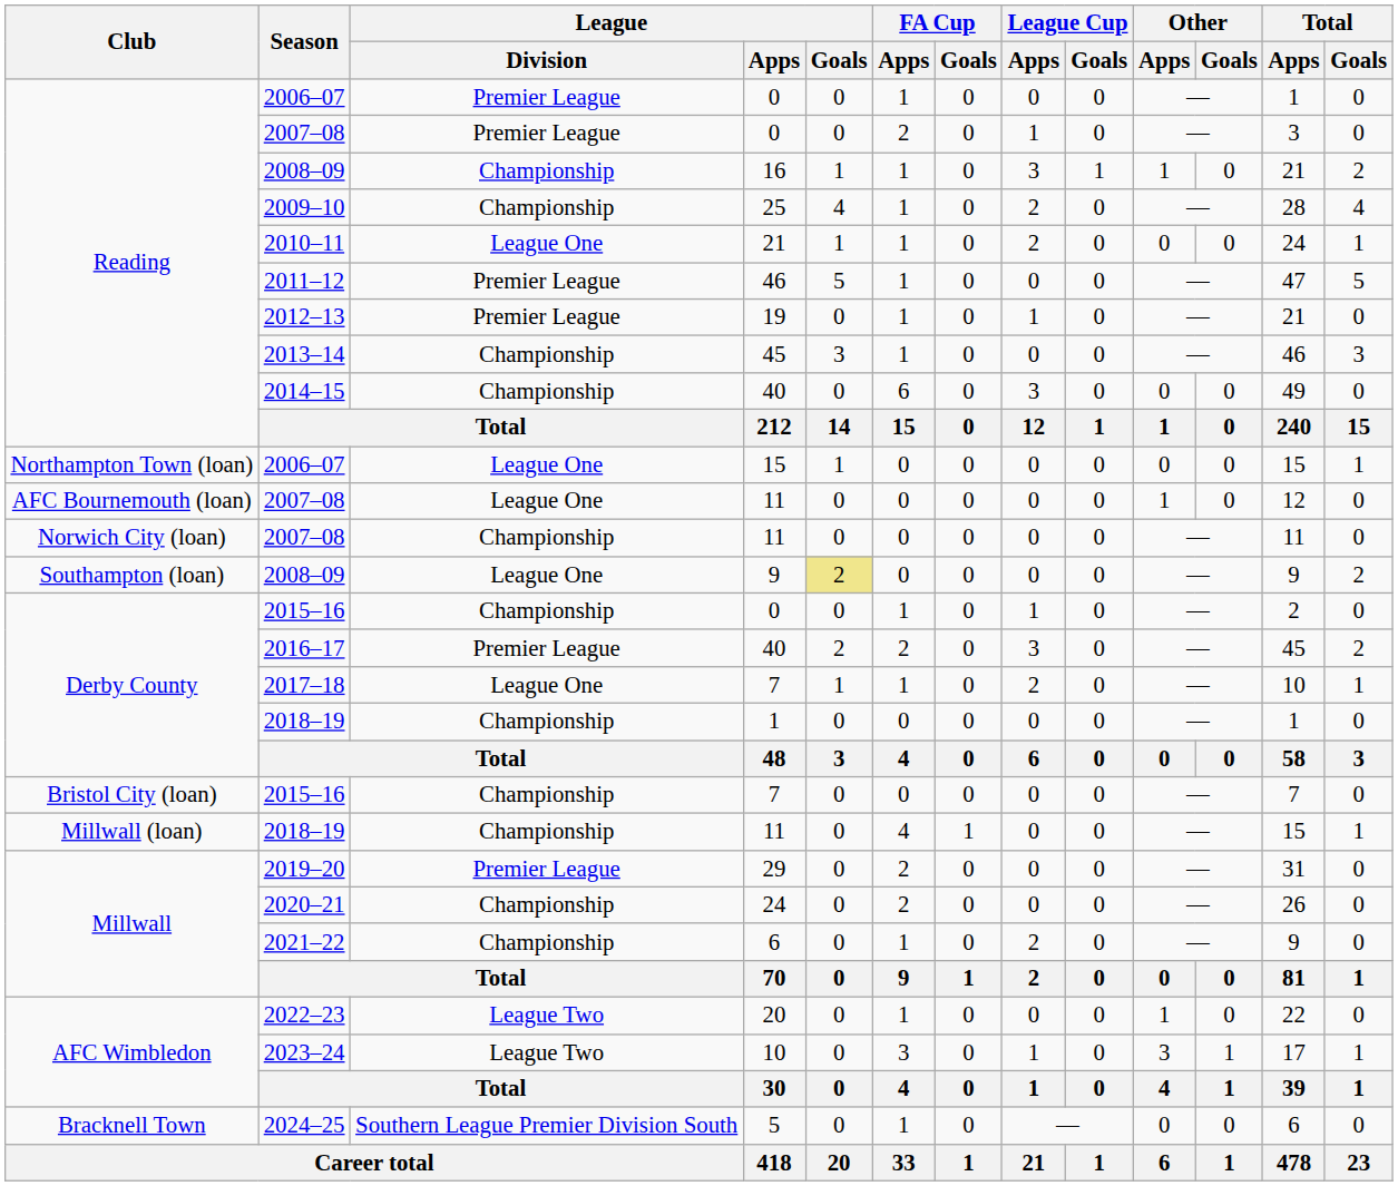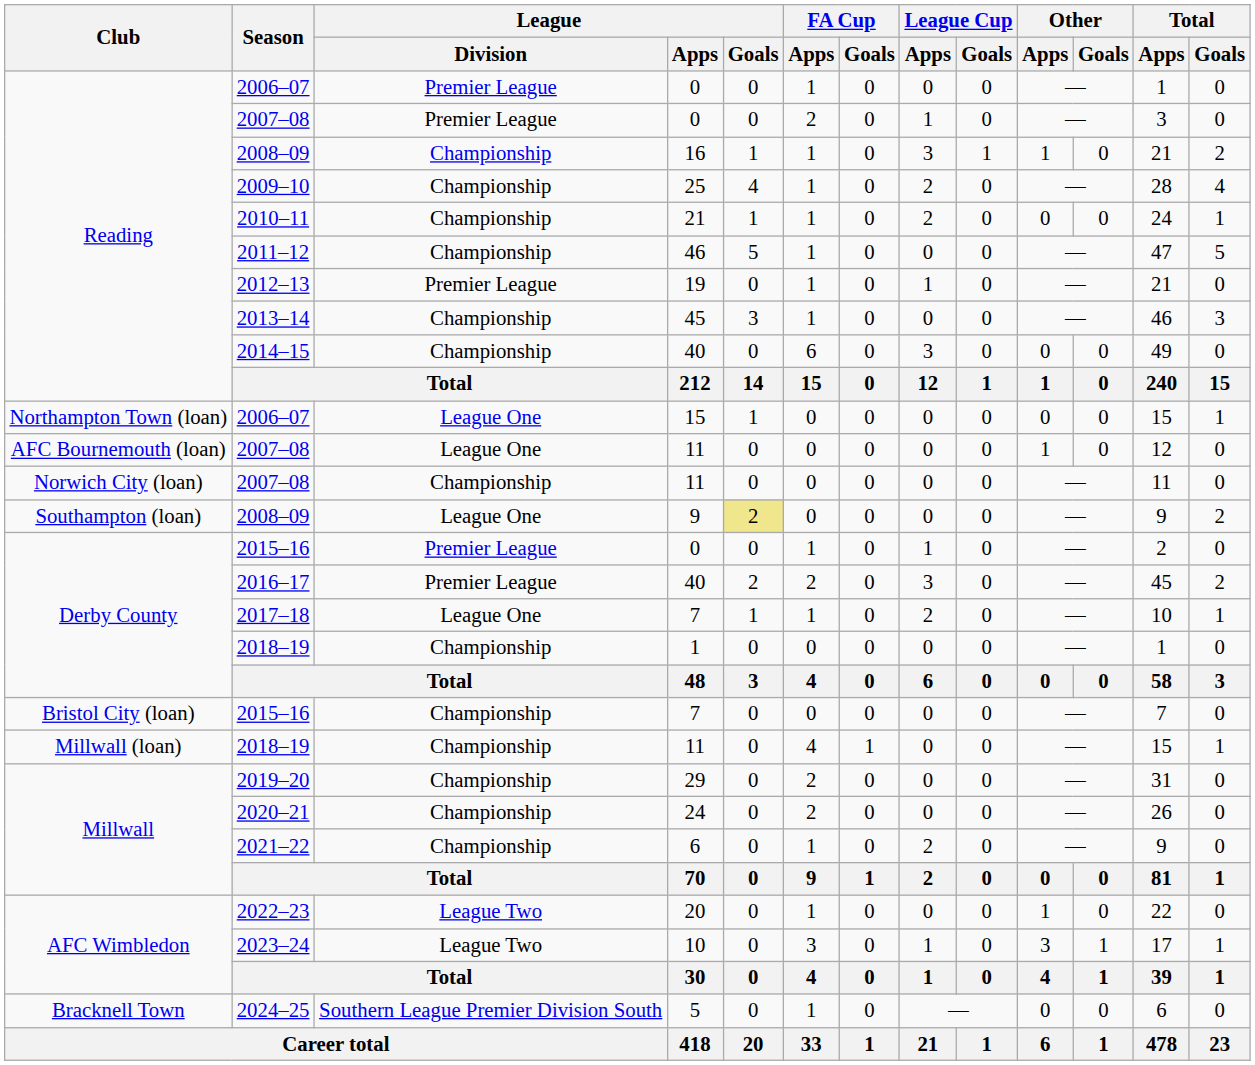 <table class="wikitable" style="text-align:center">
 <tr>
 <th rowspan="2">Club</th>
 <th rowspan="2">Season</th>
 <th colspan="3">League</th>
 <th colspan="2"><a href='#'>FA Cup</a></th>
 <th colspan="2"><a href='#'>League Cup</a></th>
 <th colspan="2">Other</th>
 <th colspan="2">Total</th>
 </tr>
 <tr>
 <th>Division</th>
 <th>Apps</th>
 <th>Goals</th>
 <th>Apps</th>
 <th>Goals</th>
 <th>Apps</th>
 <th>Goals</th>
 <th>Apps</th>
 <th>Goals</th>
 <th>Apps</th>
 <th>Goals</th>
 </tr>
 <tr>
 <td rowspan="10"><a href='#'>Reading</a></td>
 <td><a href='#'>2006–07</a></td>
 <td><a href='#'>Premier League</a></td>
 <td>0</td>
 <td>0</td>
 <td>1</td>
 <td>0</td>
 <td>0</td>
 <td>0</td>
 <td colspan="2">—</td>
 <td>1</td>
 <td>0</td>
 </tr>
 <tr>
 <td><a href='#'>2007–08</a></td>
 <td>Premier League</td>
 <td>0</td>
 <td>0</td>
 <td>2</td>
 <td>0</td>
 <td>1</td>
 <td>0</td>
 <td colspan="2">—</td>
 <td>3</td>
 <td>0</td>
 </tr>
 <tr>
 <td><a href='#'>2008–09</a></td>
 <td><a href='#'>Championship</a></td>
 <td>16</td>
 <td>1</td>
 <td>1</td>
 <td>0</td>
 <td>3</td>
 <td>1</td>
 <td>1</td>
 <td>0</td>
 <td>21</td>
 <td>2</td>
 </tr>
 <tr>
 <td><a href='#'>2009–10</a></td>
 <td>Championship</td>
 <td>25</td>
 <td>4</td>
 <td>1</td>
 <td>0</td>
 <td>2</td>
 <td>0</td>
 <td colspan="2">—</td>
 <td>28</td>
 <td>4</td>
 </tr>
 <tr>
 <td><a href='#'>2010–11</a></td>
-<td><a href='#'>League One</a></td>
+<td>Championship</td>
 <td>21</td>
 <td>1</td>
 <td>1</td>
 <td>0</td>
 <td>2</td>
 <td>0</td>
 <td>0</td>
 <td>0</td>
 <td>24</td>
 <td>1</td>
 </tr>
 <tr>
 <td><a href='#'>2011–12</a></td>
-<td>Premier League</td>
+<td>Championship</td>
 <td>46</td>
 <td>5</td>
 <td>1</td>
 <td>0</td>
 <td>0</td>
 <td>0</td>
 <td colspan="2">—</td>
 <td>47</td>
 <td>5</td>
 </tr>
 <tr>
 <td><a href='#'>2012–13</a></td>
 <td>Premier League</td>
 <td>19</td>
 <td>0</td>
 <td>1</td>
 <td>0</td>
 <td>1</td>
 <td>0</td>
 <td colspan="2">—</td>
 <td>21</td>
 <td>0</td>
 </tr>
 <tr>
 <td><a href='#'>2013–14</a></td>
 <td>Championship</td>
 <td>45</td>
 <td>3</td>
 <td>1</td>
 <td>0</td>
 <td>0</td>
 <td>0</td>
 <td colspan="2">—</td>
 <td>46</td>
 <td>3</td>
 </tr>
 <tr>
 <td><a href='#'>2014–15</a></td>
 <td>Championship</td>
 <td>40</td>
 <td>0</td>
 <td>6</td>
 <td>0</td>
 <td>3</td>
 <td>0</td>
 <td>0</td>
 <td>0</td>
 <td>49</td>
 <td>0</td>
 </tr>
 <tr>
 <th colspan="2">Total</th>
 <th>212</th>
 <th>14</th>
 <th>15</th>
 <th>0</th>
 <th>12</th>
 <th>1</th>
 <th>1</th>
 <th>0</th>
 <th>240</th>
 <th>15</th>
 </tr>
 <tr>
 <td><a href='#'>Northampton Town</a> (loan)</td>
 <td><a href='#'>2006–07</a></td>
 <td><a href='#'>League One</a></td>
 <td>15</td>
 <td>1</td>
 <td>0</td>
 <td>0</td>
 <td>0</td>
 <td>0</td>
 <td>0</td>
 <td>0</td>
 <td>15</td>
 <td>1</td>
 </tr>
 <tr>
 <td><a href='#'>AFC Bournemouth</a> (loan)</td>
 <td><a href='#'>2007–08</a></td>
 <td>League One</td>
 <td>11</td>
 <td>0</td>
 <td>0</td>
 <td>0</td>
 <td>0</td>
 <td>0</td>
 <td>1</td>
 <td>0</td>
 <td>12</td>
 <td>0</td>
 </tr>
 <tr>
 <td><a href='#'>Norwich City</a> (loan)</td>
 <td><a href='#'>2007–08</a></td>
 <td>Championship</td>
 <td>11</td>
 <td>0</td>
 <td>0</td>
 <td>0</td>
 <td>0</td>
 <td>0</td>
 <td colspan="2">—</td>
 <td>11</td>
 <td>0</td>
 </tr>
 <tr>
 <td><a href='#'>Southampton</a> (loan)</td>
 <td><a href='#'>2008–09</a></td>
 <td>League One</td>
 <td>9</td>
 <td style="background: khaki;">2</td>
 <td>0</td>
 <td>0</td>
 <td>0</td>
 <td>0</td>
 <td colspan="2">—</td>
 <td>9</td>
 <td>2</td>
 </tr>
 <tr>
 <td rowspan="5"><a href='#'>Derby County</a></td>
 <td><a href='#'>2015–16</a></td>
-<td>Championship</td>
+<td><a href='#'>Premier League</a></td>
 <td>0</td>
 <td>0</td>
 <td>1</td>
 <td>0</td>
 <td>1</td>
 <td>0</td>
 <td colspan="2">—</td>
 <td>2</td>
 <td>0</td>
 </tr>
 <tr>
 <td><a href='#'>2016–17</a></td>
 <td>Premier League</td>
 <td>40</td>
 <td>2</td>
 <td>2</td>
 <td>0</td>
 <td>3</td>
 <td>0</td>
 <td colspan="2">—</td>
 <td>45</td>
 <td>2</td>
 </tr>
 <tr>
 <td><a href='#'>2017–18</a></td>
 <td>League One</td>
 <td>7</td>
 <td>1</td>
 <td>1</td>
 <td>0</td>
 <td>2</td>
 <td>0</td>
 <td colspan="2">—</td>
 <td>10</td>
 <td>1</td>
 </tr>
 <tr>
 <td><a href='#'>2018–19</a></td>
 <td>Championship</td>
 <td>1</td>
 <td>0</td>
 <td>0</td>
 <td>0</td>
 <td>0</td>
 <td>0</td>
 <td colspan="2">—</td>
 <td>1</td>
 <td>0</td>
 </tr>
 <tr>
 <th colspan="2">Total</th>
 <th>48</th>
 <th>3</th>
 <th>4</th>
 <th>0</th>
 <th>6</th>
 <th>0</th>
 <th>0</th>
 <th>0</th>
 <th>58</th>
 <th>3</th>
 </tr>
 <tr>
 <td><a href='#'>Bristol City</a> (loan)</td>
 <td><a href='#'>2015–16</a></td>
 <td>Championship</td>
 <td>7</td>
 <td>0</td>
 <td>0</td>
 <td>0</td>
 <td>0</td>
 <td>0</td>
 <td colspan="2">—</td>
 <td>7</td>
 <td>0</td>
 </tr>
 <tr>
 <td><a href='#'>Millwall</a> (loan)</td>
 <td><a href='#'>2018–19</a></td>
 <td>Championship</td>
 <td>11</td>
 <td>0</td>
 <td>4</td>
 <td>1</td>
 <td>0</td>
 <td>0</td>
 <td colspan="2">—</td>
 <td>15</td>
 <td>1</td>
 </tr>
 <tr>
 <td rowspan="4"><a href='#'>Millwall</a></td>
 <td><a href='#'>2019–20</a></td>
-<td><a href='#'>Premier League</a></td>
+<td>Championship</td>
 <td>29</td>
 <td>0</td>
 <td>2</td>
 <td>0</td>
 <td>0</td>
 <td>0</td>
 <td colspan="2">—</td>
 <td>31</td>
 <td>0</td>
 </tr>
 <tr>
 <td><a href='#'>2020–21</a></td>
 <td>Championship</td>
 <td>24</td>
 <td>0</td>
 <td>2</td>
 <td>0</td>
 <td>0</td>
 <td>0</td>
 <td colspan="2">—</td>
 <td>26</td>
 <td>0</td>
 </tr>
 <tr>
 <td><a href='#'>2021–22</a></td>
 <td>Championship</td>
 <td>6</td>
 <td>0</td>
 <td>1</td>
 <td>0</td>
 <td>2</td>
 <td>0</td>
 <td colspan="2">—</td>
 <td>9</td>
 <td>0</td>
 </tr>
 <tr>
 <th colspan="2">Total</th>
 <th>70</th>
 <th>0</th>
 <th>9</th>
 <th>1</th>
 <th>2</th>
 <th>0</th>
 <th>0</th>
 <th>0</th>
 <th>81</th>
 <th>1</th>
 </tr>
 <tr>
 <td rowspan="3"><a href='#'>AFC Wimbledon</a></td>
 <td><a href='#'>2022–23</a></td>
 <td><a href='#'>League Two</a></td>
 <td>20</td>
 <td>0</td>
 <td>1</td>
 <td>0</td>
 <td>0</td>
 <td>0</td>
 <td>1</td>
 <td>0</td>
 <td>22</td>
 <td>0</td>
 </tr>
 <tr>
 <td><a href='#'>2023–24</a></td>
 <td>League Two</td>
 <td>10</td>
 <td>0</td>
 <td>3</td>
 <td>0</td>
 <td>1</td>
 <td>0</td>
 <td>3</td>
 <td>1</td>
 <td>17</td>
 <td>1</td>
 </tr>
 <tr>
 <th colspan="2">Total</th>
 <th>30</th>
 <th>0</th>
 <th>4</th>
 <th>0</th>
 <th>1</th>
 <th>0</th>
 <th>4</th>
 <th>1</th>
 <th>39</th>
 <th>1</th>
 </tr>
 <tr>
 <td><a href='#'>Bracknell Town</a></td>
 <td><a href='#'>2024–25</a></td>
 <td><a href='#'>Southern League Premier Division South</a></td>
 <td>5</td>
 <td>0</td>
 <td>1</td>
 <td>0</td>
 <td colspan="2">—</td>
 <td>0</td>
 <td>0</td>
 <td>6</td>
 <td>0</td>
 </tr>
 <tr>
 <th colspan="3">Career total</th>
 <th>418</th>
 <th>20</th>
 <th>33</th>
 <th>1</th>
 <th>21</th>
 <th>1</th>
 <th>6</th>
 <th>1</th>
 <th>478</th>
 <th>23</th>
 </tr>
 </table>
